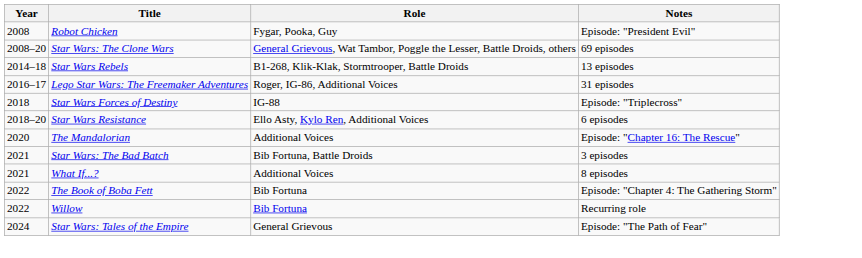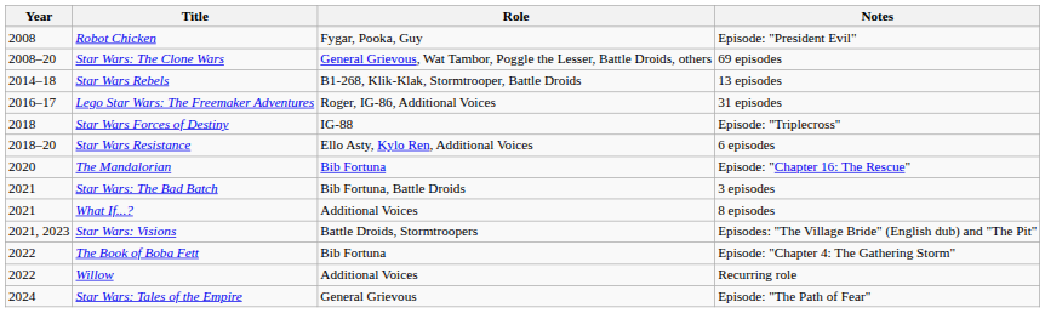 <table class="wikitable sortable">
 <tr>
 <th>Year</th>
 <th>Title</th>
 <th>Role</th>
 <th>Notes</th>
 </tr>
 <tr>
 <td>2008</td>
 <td><em><a href='#'>Robot Chicken</a></em></td>
 <td>Fygar, Pooka, Guy</td>
 <td>Episode: "President Evil"</td>
 </tr>
 <tr>
 <td>2008–20</td>
 <td><em><a href='#'>Star Wars: The Clone Wars</a></em></td>
 <td><a href='#'>General Grievous</a>, Wat Tambor, Poggle the Lesser, Battle Droids, others</td>
 <td>69 episodes</td>
 </tr>
 <tr>
 <td>2014–18</td>
 <td><em><a href='#'>Star Wars Rebels</a></em></td>
 <td>B1-268, Klik-Klak, Stormtrooper, Battle Droids</td>
 <td>13 episodes</td>
 </tr>
 <tr>
 <td>2016–17</td>
 <td><em><a href='#'>Lego Star Wars: The Freemaker Adventures</a></em></td>
 <td>Roger, IG-86, Additional Voices</td>
 <td>31 episodes</td>
 </tr>
 <tr>
 <td>2018</td>
 <td><em><a href='#'>Star Wars Forces of Destiny</a></em></td>
 <td>IG-88</td>
 <td>Episode: "Triplecross"</td>
 </tr>
 <tr>
 <td>2018–20</td>
 <td><em><a href='#'>Star Wars Resistance</a></em></td>
 <td>Ello Asty, <a href='#'>Kylo Ren</a>, Additional Voices</td>
 <td>6 episodes</td>
 </tr>
 <tr>
 <td>2020</td>
 <td><em><a href='#'>The Mandalorian</a></em></td>
-<td>Additional Voices</td>
+<td><a href='#'>Bib Fortuna</a></td>
 <td>Episode: "<a href='#'>Chapter 16: The Rescue</a>"</td>
 </tr>
 <tr>
 <td>2021</td>
 <td><em><a href='#'>Star Wars: The Bad Batch</a></em></td>
 <td>Bib Fortuna, Battle Droids</td>
 <td>3 episodes</td>
 </tr>
 <tr>
 <td>2021</td>
 <td><em><a href='#'>What If...?</a></em></td>
 <td>Additional Voices</td>
 <td>8 episodes</td>
 </tr>
 <tr>
+<td>2021, 2023</td>
+<td><em><a href='#'>Star Wars: Visions</a></em></td>
+<td>Battle Droids, Stormtroopers</td>
+<td>Episodes: "The Village Bride" (English dub) and "The Pit"</td>
+</tr>
+<tr>
 <td>2022</td>
 <td><em><a href='#'>The Book of Boba Fett</a></em></td>
 <td>Bib Fortuna</td>
 <td>Episode: "Chapter 4: The Gathering Storm"</td>
 </tr>
 <tr>
 <td>2022</td>
 <td><em><a href='#'>Willow</a></em></td>
-<td><a href='#'>Bib Fortuna</a></td>
+<td>Additional Voices</td>
 <td>Recurring role</td>
 </tr>
 <tr>
 <td>2024</td>
 <td><em><a href='#'>Star Wars: Tales of the Empire</a></em></td>
 <td>General Grievous</td>
 <td>Episode: "The Path of Fear"</td>
 </tr>
 </table>
